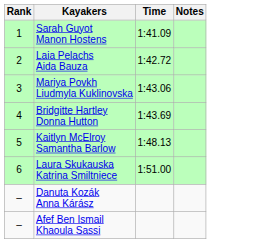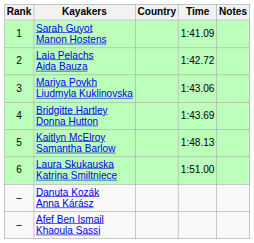 <table class="wikitable" style="text-align:center">
 <tr>
 <th>Rank</th>
 <th>Kayakers</th>
+<th>Country</th>
 <th>Time</th>
 <th>Notes</th>
 </tr>
 <tr bgcolor=bbffbb>
 <td>1</td>
 <td align="left"><a href='#'>Sarah Guyot</a><br><a href='#'>Manon Hostens</a></td>
+<td align="left"></td>
 <td>1:41.09</td>
 <td></td>
 </tr>
 <tr bgcolor=bbffbb>
 <td>2</td>
 <td align="left"><a href='#'>Laia Pelachs</a><br><a href='#'>Aida Bauza</a></td>
+<td align="left"></td>
 <td>1:42.72</td>
 <td></td>
 </tr>
 <tr bgcolor=bbffbb>
 <td>3</td>
 <td align="left"><a href='#'>Mariya Povkh</a><br><a href='#'>Liudmyla Kuklinovska</a></td>
+<td align="left"></td>
 <td>1:43.06</td>
 <td></td>
 </tr>
 <tr bgcolor=bbffbb>
 <td>4</td>
 <td align="left"><a href='#'>Bridgitte Hartley</a><br><a href='#'>Donna Hutton</a></td>
+<td align="left"></td>
 <td>1:43.69</td>
 <td></td>
 </tr>
 <tr bgcolor=bbffbb>
 <td>5</td>
 <td align="left"><a href='#'>Kaitlyn McElroy</a><br><a href='#'>Samantha Barlow</a></td>
+<td align="left"></td>
 <td>1:48.13</td>
 <td></td>
 </tr>
 <tr bgcolor=bbffbb>
 <td>6</td>
 <td align="left"><a href='#'>Laura Skukauska</a><br><a href='#'>Katrina Smiltniece</a></td>
+<td align="left"></td>
 <td>1:51.00</td>
 <td></td>
 </tr>
 <tr>
 <td>–</td>
 <td align="left"><a href='#'>Danuta Kozák</a><br><a href='#'>Anna Kárász</a></td>
+<td align="left"></td>
 <td></td>
 <td></td>
 </tr>
 <tr>
 <td>–</td>
 <td align="left"><a href='#'>Afef Ben Ismail</a><br><a href='#'>Khaoula Sassi</a></td>
+<td align="left"></td>
 <td></td>
 <td></td>
 </tr>
 </table>
